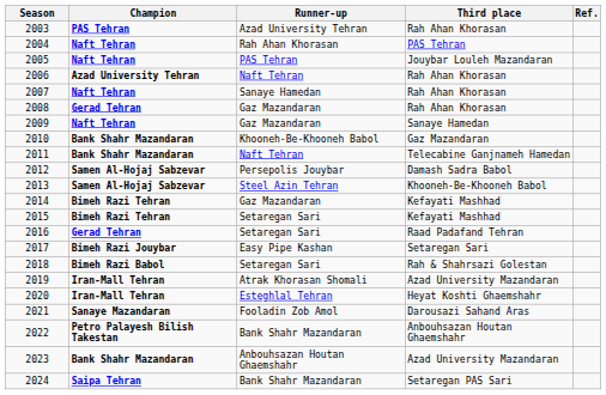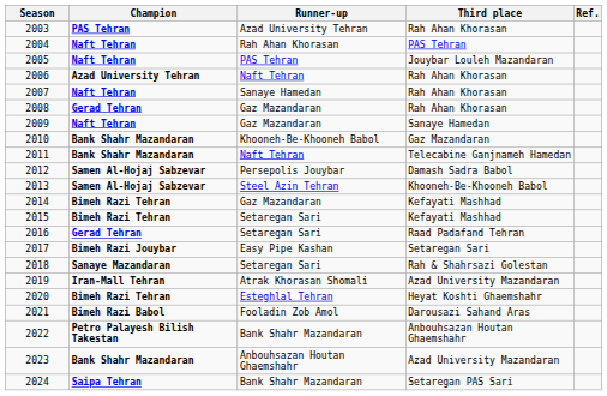 <table class="wikitable">
 <tr>
 <th width=80>Season</th>
 <th width=220>Champion</th>
 <th width=220>Runner-up</th>
 <th width=220>Third place</th>
 <th width=20>Ref.</th>
 </tr>
 <tr>
 <td align=center>2003</td>
 <td><strong><a href='#'>PAS Tehran</a></strong></td>
 <td>Azad University Tehran</td>
 <td>Rah Ahan Khorasan</td>
 <td></td>
 </tr>
 <tr>
 <td align=center>2004</td>
 <td><strong><a href='#'>Naft Tehran</a></strong></td>
 <td>Rah Ahan Khorasan</td>
 <td><a href='#'>PAS Tehran</a></td>
 <td></td>
 </tr>
 <tr>
 <td align=center>2005</td>
 <td><strong><a href='#'>Naft Tehran</a></strong></td>
 <td><a href='#'>PAS Tehran</a></td>
 <td>Jouybar Louleh Mazandaran</td>
 <td></td>
 </tr>
 <tr>
 <td align=center>2006</td>
 <td><strong>Azad University Tehran</strong></td>
 <td><a href='#'>Naft Tehran</a></td>
 <td>Rah Ahan Khorasan</td>
 <td></td>
 </tr>
 <tr>
 <td align=center>2007</td>
 <td><strong><a href='#'>Naft Tehran</a></strong></td>
 <td>Sanaye Hamedan</td>
 <td>Rah Ahan Khorasan</td>
 <td></td>
 </tr>
 <tr>
 <td align=center>2008</td>
 <td><strong><a href='#'>Gerad Tehran</a></strong></td>
 <td>Gaz Mazandaran</td>
 <td>Rah Ahan Khorasan</td>
 <td></td>
 </tr>
 <tr>
 <td align=center>2009</td>
 <td><strong><a href='#'>Naft Tehran</a></strong></td>
 <td>Gaz Mazandaran</td>
 <td>Sanaye Hamedan</td>
 <td></td>
 </tr>
 <tr>
 <td align=center>2010</td>
 <td><strong>Bank Shahr Mazandaran</strong></td>
 <td>Khooneh-Be-Khooneh Babol</td>
 <td>Gaz Mazandaran</td>
 <td></td>
 </tr>
 <tr>
 <td align=center>2011</td>
 <td><strong>Bank Shahr Mazandaran</strong></td>
 <td><a href='#'>Naft Tehran</a></td>
 <td>Telecabine Ganjnameh Hamedan</td>
 <td></td>
 </tr>
 <tr>
 <td align=center>2012</td>
 <td><strong>Samen Al-Hojaj Sabzevar</strong></td>
 <td>Persepolis Jouybar</td>
 <td>Damash Sadra Babol</td>
 <td></td>
 </tr>
 <tr>
 <td align=center>2013</td>
 <td><strong>Samen Al-Hojaj Sabzevar</strong></td>
 <td><a href='#'>Steel Azin Tehran</a></td>
 <td>Khooneh-Be-Khooneh Babol</td>
 <td></td>
 </tr>
 <tr>
 <td align=center>2014</td>
 <td><strong>Bimeh Razi Tehran</strong></td>
 <td>Gaz Mazandaran</td>
 <td>Kefayati Mashhad</td>
 <td></td>
 </tr>
 <tr>
 <td align=center>2015</td>
 <td><strong>Bimeh Razi Tehran</strong></td>
 <td>Setaregan Sari</td>
 <td>Kefayati Mashhad</td>
 <td></td>
 </tr>
 <tr>
 <td align=center>2016</td>
 <td><strong><a href='#'>Gerad Tehran</a></strong></td>
 <td>Setaregan Sari</td>
 <td>Raad Padafand Tehran</td>
 <td></td>
 </tr>
 <tr>
 <td align=center>2017</td>
 <td><strong>Bimeh Razi Jouybar</strong></td>
 <td>Easy Pipe Kashan</td>
 <td>Setaregan Sari</td>
 <td></td>
 </tr>
 <tr>
 <td align=center>2018</td>
-<td><strong>Bimeh Razi Babol</strong></td>
+<td><strong>Sanaye Mazandaran</strong></td>
 <td>Setaregan Sari</td>
 <td>Rah & Shahrsazi Golestan</td>
 <td></td>
 </tr>
 <tr>
 <td align=center>2019</td>
 <td><strong>Iran-Mall Tehran</strong></td>
 <td>Atrak Khorasan Shomali</td>
 <td>Azad University Mazandaran</td>
 <td></td>
 </tr>
 <tr>
 <td align=center>2020</td>
-<td><strong>Iran-Mall Tehran</strong></td>
+<td><strong>Bimeh Razi Tehran</strong></td>
 <td><a href='#'>Esteghlal Tehran</a></td>
 <td>Heyat Koshti Ghaemshahr</td>
 <td></td>
 </tr>
 <tr>
 <td align=center>2021</td>
-<td><strong>Sanaye Mazandaran</strong></td>
+<td><strong>Bimeh Razi Babol</strong></td>
 <td>Fooladin Zob Amol</td>
 <td>Darousazi Sahand Aras</td>
 <td></td>
 </tr>
 <tr>
 <td align=center>2022</td>
 <td><strong>Petro Palayesh Bilish Takestan</strong></td>
 <td>Bank Shahr Mazandaran</td>
 <td>Anbouhsazan Houtan Ghaemshahr</td>
 <td></td>
 </tr>
 <tr>
 <td align=center>2023</td>
 <td><strong>Bank Shahr Mazandaran</strong></td>
 <td>Anbouhsazan Houtan Ghaemshahr</td>
 <td>Azad University Mazandaran</td>
 <td></td>
 </tr>
 <tr>
 <td align=center>2024</td>
 <td><strong><a href='#'>Saipa Tehran</a></strong></td>
 <td>Bank Shahr Mazandaran</td>
 <td>Setaregan PAS Sari</td>
 <td></td>
 </tr>
 </table>
